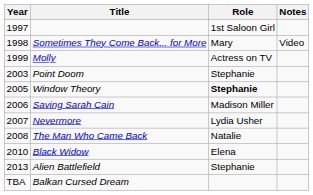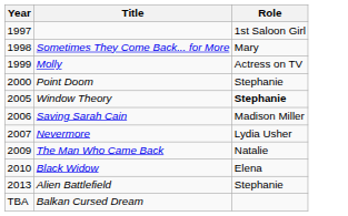 <table class="wikitable sortable">
 <tr>
 <th>Year</th>
 <th>Title</th>
 <th>Role</th>
-<th class="unsortable">Notes</th>
 </tr>
 <tr>
 <td>1997</td>
 <td><em></em></td>
 <td>1st Saloon Girl</td>
-<td></td>
 </tr>
 <tr>
 <td>1998</td>
 <td><em><a href='#'>Sometimes They Come Back... for More</a></em></td>
 <td>Mary</td>
-<td>Video</td>
 </tr>
 <tr>
 <td>1999</td>
 <td><em><a href='#'>Molly</a></em></td>
 <td>Actress on TV</td>
-<td></td>
 </tr>
 <tr>
-<td>2003</td>
+<td>2000</td>
 <td><em>Point Doom</em></td>
 <td>Stephanie</td>
-<td></td>
 </tr>
 <tr>
 <td>2005</td>
 <td><em>Window Theory</em></td>
 <td><strong>Stephanie</strong></td>
-<td></td>
 </tr>
 <tr>
 <td>2006</td>
 <td><em><a href='#'>Saving Sarah Cain</a></em></td>
 <td>Madison Miller</td>
-<td></td>
 </tr>
 <tr>
 <td>2007</td>
 <td><em><a href='#'>Nevermore</a></em></td>
 <td>Lydia Usher</td>
-<td></td>
 </tr>
 <tr>
-<td>2008</td>
+<td>2009</td>
 <td><em><a href='#'>The Man Who Came Back</a></em></td>
 <td>Natalie</td>
-<td></td>
 </tr>
 <tr>
 <td>2010</td>
 <td><em><a href='#'>Black Widow</a></em></td>
 <td>Elena</td>
-<td></td>
 </tr>
 <tr>
 <td>2013</td>
 <td><em>Alien Battlefield</em></td>
 <td>Stephanie</td>
-<td></td>
 </tr>
 <tr>
 <td>TBA</td>
 <td><em>Balkan Cursed Dream</em></td>
 <td></td>
-<td></td>
 </tr>
 </table>
